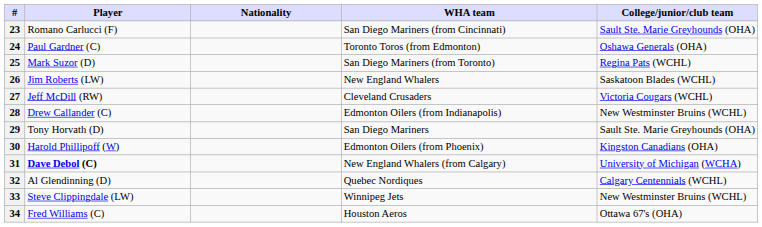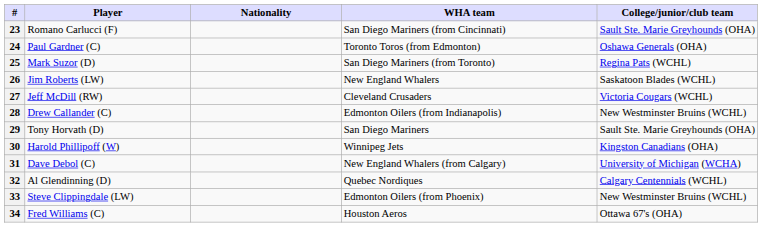 <table class="wikitable">
 <tr>
 <th style="background:#ddf; width:2.75%;">#</th>
 <th style="background:#ddf; width:22.0%;">Player</th>
 <th style="background:#ddf; width:20.0%;">Nationality</th>
 <th style="background:#ddf; width:34.0%;">WHA team</th>
 <th style="background:#ddf; width:100.0%;">College/junior/club team</th>
 </tr>
 <tr>
 <th>23</th>
 <td>Romano Carlucci (F)</td>
 <td></td>
 <td>San Diego Mariners (from Cincinnati)</td>
 <td><a href='#'>Sault Ste. Marie Greyhounds</a> (OHA)</td>
 </tr>
 <tr>
 <th>24</th>
 <td><a href='#'>Paul Gardner</a> (C)</td>
 <td></td>
 <td>Toronto Toros (from Edmonton)</td>
 <td><a href='#'>Oshawa Generals</a> (OHA)</td>
 </tr>
 <tr>
 <th>25</th>
 <td><a href='#'>Mark Suzor</a> (D)</td>
 <td></td>
 <td>San Diego Mariners (from Toronto)</td>
 <td><a href='#'>Regina Pats</a> (WCHL)</td>
 </tr>
 <tr>
 <th>26</th>
 <td><a href='#'>Jim Roberts</a> (LW)</td>
 <td></td>
 <td>New England Whalers</td>
 <td>Saskatoon Blades (WCHL)</td>
 </tr>
 <tr>
 <th>27</th>
 <td><a href='#'>Jeff McDill</a> (RW)</td>
 <td></td>
 <td>Cleveland Crusaders</td>
 <td><a href='#'>Victoria Cougars</a> (WCHL)</td>
 </tr>
 <tr>
 <th>28</th>
 <td><a href='#'>Drew Callander</a> (C)</td>
 <td></td>
 <td>Edmonton Oilers (from Indianapolis)</td>
 <td>New Westminster Bruins (WCHL)</td>
 </tr>
 <tr>
 <th>29</th>
 <td>Tony Horvath (D)</td>
 <td></td>
 <td>San Diego Mariners</td>
 <td>Sault Ste. Marie Greyhounds (OHA)</td>
 </tr>
 <tr>
 <th>30</th>
 <td><a href='#'>Harold Phillipoff</a> (<a href='#'>W</a>)</td>
 <td></td>
-<td>Edmonton Oilers (from Phoenix)</td>
+<td>Winnipeg Jets</td>
 <td><a href='#'>Kingston Canadians</a> (OHA)</td>
 </tr>
 <tr>
 <th>31</th>
-<td><strong><a href='#'>Dave Debol</a> (C)</strong></td>
+<td><a href='#'>Dave Debol</a> (C)</td>
 <td></td>
 <td>New England Whalers (from Calgary)</td>
 <td><a href='#'>University of Michigan</a> (<a href='#'>WCHA</a>)</td>
 </tr>
 <tr>
 <th>32</th>
 <td>Al Glendinning (D)</td>
 <td></td>
 <td>Quebec Nordiques</td>
 <td><a href='#'>Calgary Centennials</a> (WCHL)</td>
 </tr>
 <tr>
 <th>33</th>
 <td><a href='#'>Steve Clippingdale</a> (LW)</td>
 <td></td>
-<td>Winnipeg Jets</td>
+<td>Edmonton Oilers (from Phoenix)</td>
 <td>New Westminster Bruins (WCHL)</td>
 </tr>
 <tr>
 <th>34</th>
 <td><a href='#'>Fred Williams</a> (C)</td>
 <td></td>
 <td>Houston Aeros</td>
 <td>Ottawa 67's (OHA)</td>
 </tr>
 </table>
